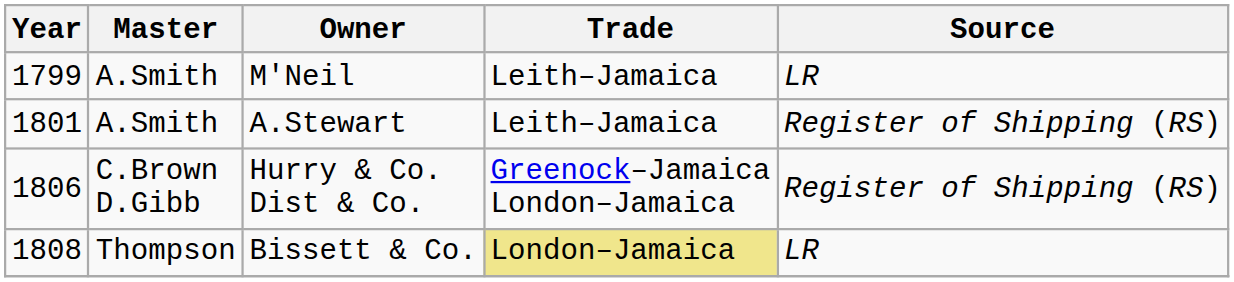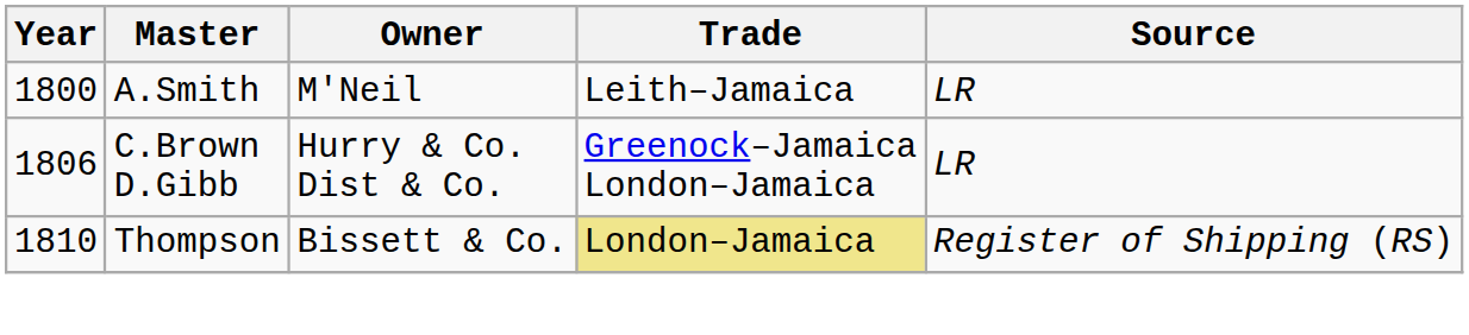 <table class=" wikitable">
 <tr>
 <th>Year</th>
 <th>Master</th>
 <th>Owner</th>
 <th>Trade</th>
 <th>Source</th>
 </tr>
 <tr>
-<td>1799</td>
+<td>1800</td>
 <td>A.Smith</td>
 <td>M'Neil</td>
 <td>Leith–Jamaica</td>
 <td><em>LR</em></td>
 </tr>
 <tr>
-<td>1801</td>
-<td>A.Smith</td>
-<td>A.Stewart</td>
-<td>Leith–Jamaica</td>
-<td><em>Register of Shipping</em> (<em>RS</em>)</td>
-</tr>
-<tr>
 <td>1806</td>
 <td>C.Brown<br>D.Gibb</td>
 <td>Hurry & Co.<br>Dist & Co.</td>
 <td><a href='#'>Greenock</a>–Jamaica<br>London–Jamaica</td>
-<td><em>Register of Shipping</em> (<em>RS</em>)</td>
+<td><em>LR</em></td>
 </tr>
 <tr>
-<td>1808</td>
+<td>1810</td>
 <td>Thompson</td>
 <td>Bissett & Co.</td>
 <td style="background: khaki;">London–Jamaica</td>
-<td><em>LR</em></td>
+<td><em>Register of Shipping</em> (<em>RS</em>)</td>
 </tr>
 <tr>
 </tr>
 </table>
